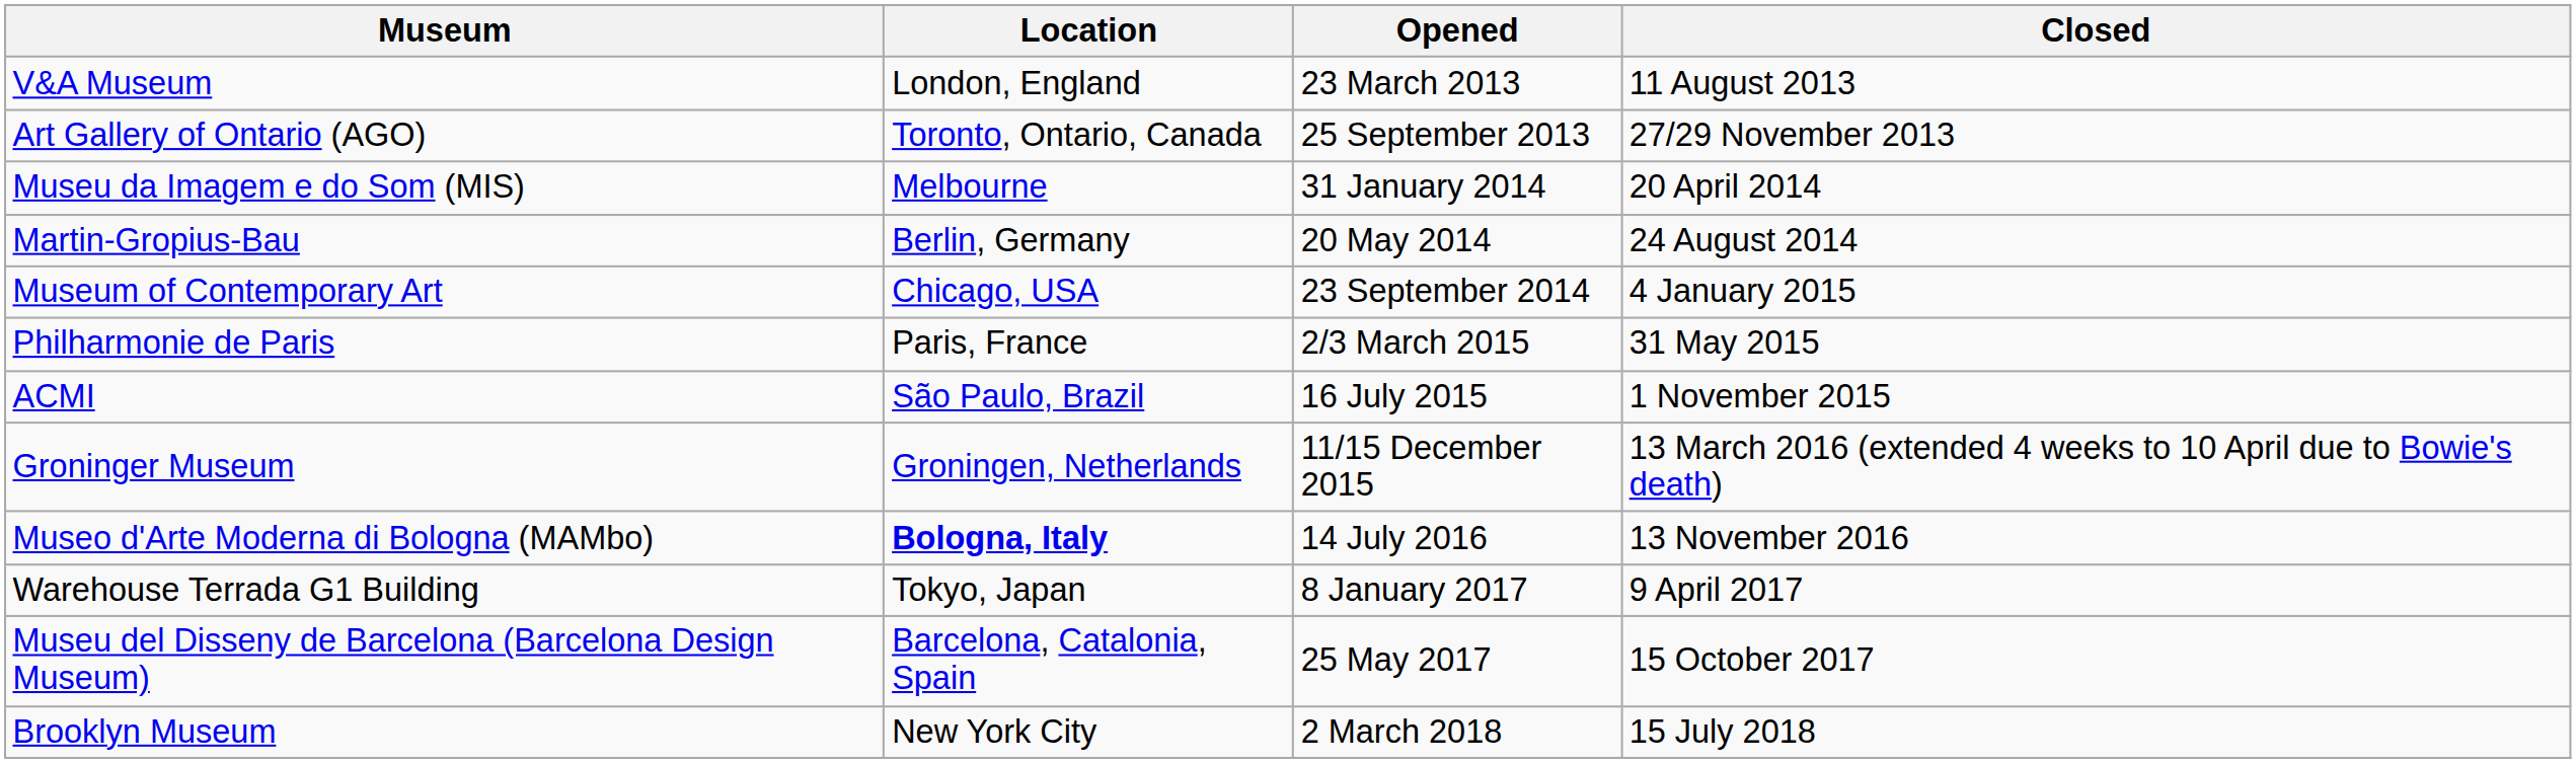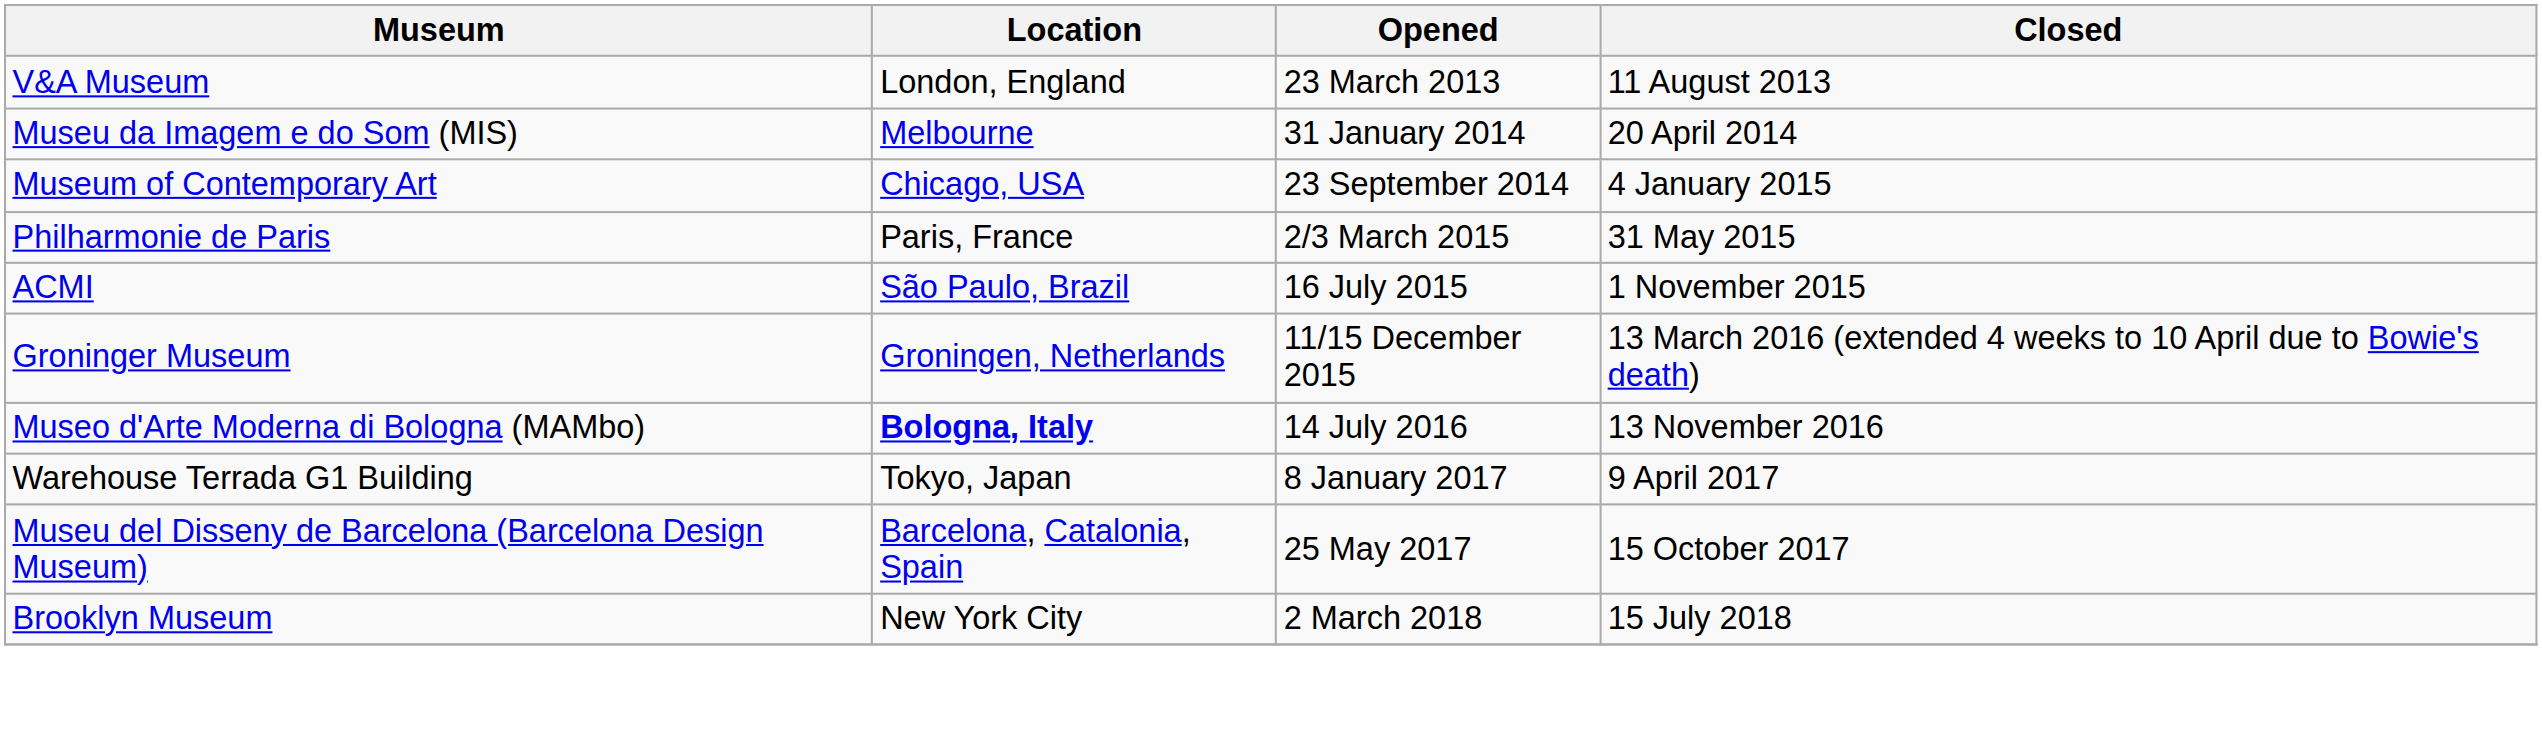 <table class="wikitable">
 <tr>
 <th>Museum</th>
 <th>Location</th>
 <th>Opened</th>
 <th>Closed</th>
 </tr>
 <tr>
 <td><a href='#'>V&A Museum</a></td>
 <td>London, England</td>
 <td>23 March 2013</td>
 <td>11 August 2013</td>
 </tr>
 <tr>
-<td><a href='#'>Art Gallery of Ontario</a> (AGO)</td>
-<td><a href='#'>Toronto</a>, Ontario, Canada</td>
-<td>25 September 2013</td>
-<td>27/29 November 2013</td>
-</tr>
-<tr>
 <td><a href='#'>Museu da Imagem e do Som</a> (MIS)</td>
 <td><a href='#'>Melbourne</a></td>
 <td>31 January 2014</td>
 <td>20 April 2014</td>
-</tr>
-<tr>
-<td><a href='#'>Martin-Gropius-Bau</a></td>
-<td><a href='#'>Berlin</a>, Germany</td>
-<td>20 May 2014</td>
-<td>24 August 2014</td>
 </tr>
 <tr>
 <td><a href='#'>Museum of Contemporary Art</a></td>
 <td><a href='#'>Chicago, USA</a></td>
 <td>23 September 2014</td>
 <td>4 January 2015</td>
 </tr>
 <tr>
 <td><a href='#'>Philharmonie de Paris</a></td>
 <td>Paris, France</td>
 <td>2/3 March 2015</td>
 <td>31 May 2015</td>
 </tr>
 <tr>
 <td><a href='#'>ACMI</a></td>
 <td><a href='#'>São Paulo, Brazil</a></td>
 <td>16 July 2015</td>
 <td>1 November 2015</td>
 </tr>
 <tr>
 <td><a href='#'>Groninger Museum</a></td>
 <td><a href='#'>Groningen, Netherlands</a></td>
 <td>11/15 December 2015</td>
 <td>13 March 2016 (extended 4 weeks to 10 April due to <a href='#'>Bowie's death</a>)</td>
 </tr>
 <tr>
 <td><a href='#'>Museo d'Arte Moderna di Bologna</a> (MAMbo)</td>
 <td><strong><a href='#'>Bologna, Italy</a></strong></td>
 <td>14 July 2016</td>
 <td>13 November 2016</td>
 </tr>
 <tr>
 <td>Warehouse Terrada G1 Building</td>
 <td>Tokyo, Japan</td>
 <td>8 January 2017</td>
 <td>9 April 2017</td>
 </tr>
 <tr>
 <td><a href='#'>Museu del Disseny de Barcelona (Barcelona Design Museum)</a></td>
 <td><a href='#'>Barcelona</a>, <a href='#'>Catalonia</a>, <a href='#'>Spain</a></td>
 <td>25 May 2017</td>
 <td>15 October 2017</td>
 </tr>
 <tr>
 <td><a href='#'>Brooklyn Museum</a></td>
 <td>New York City</td>
 <td>2 March 2018</td>
 <td>15 July 2018</td>
 </tr>
 <tr>
 </tr>
 </table>
